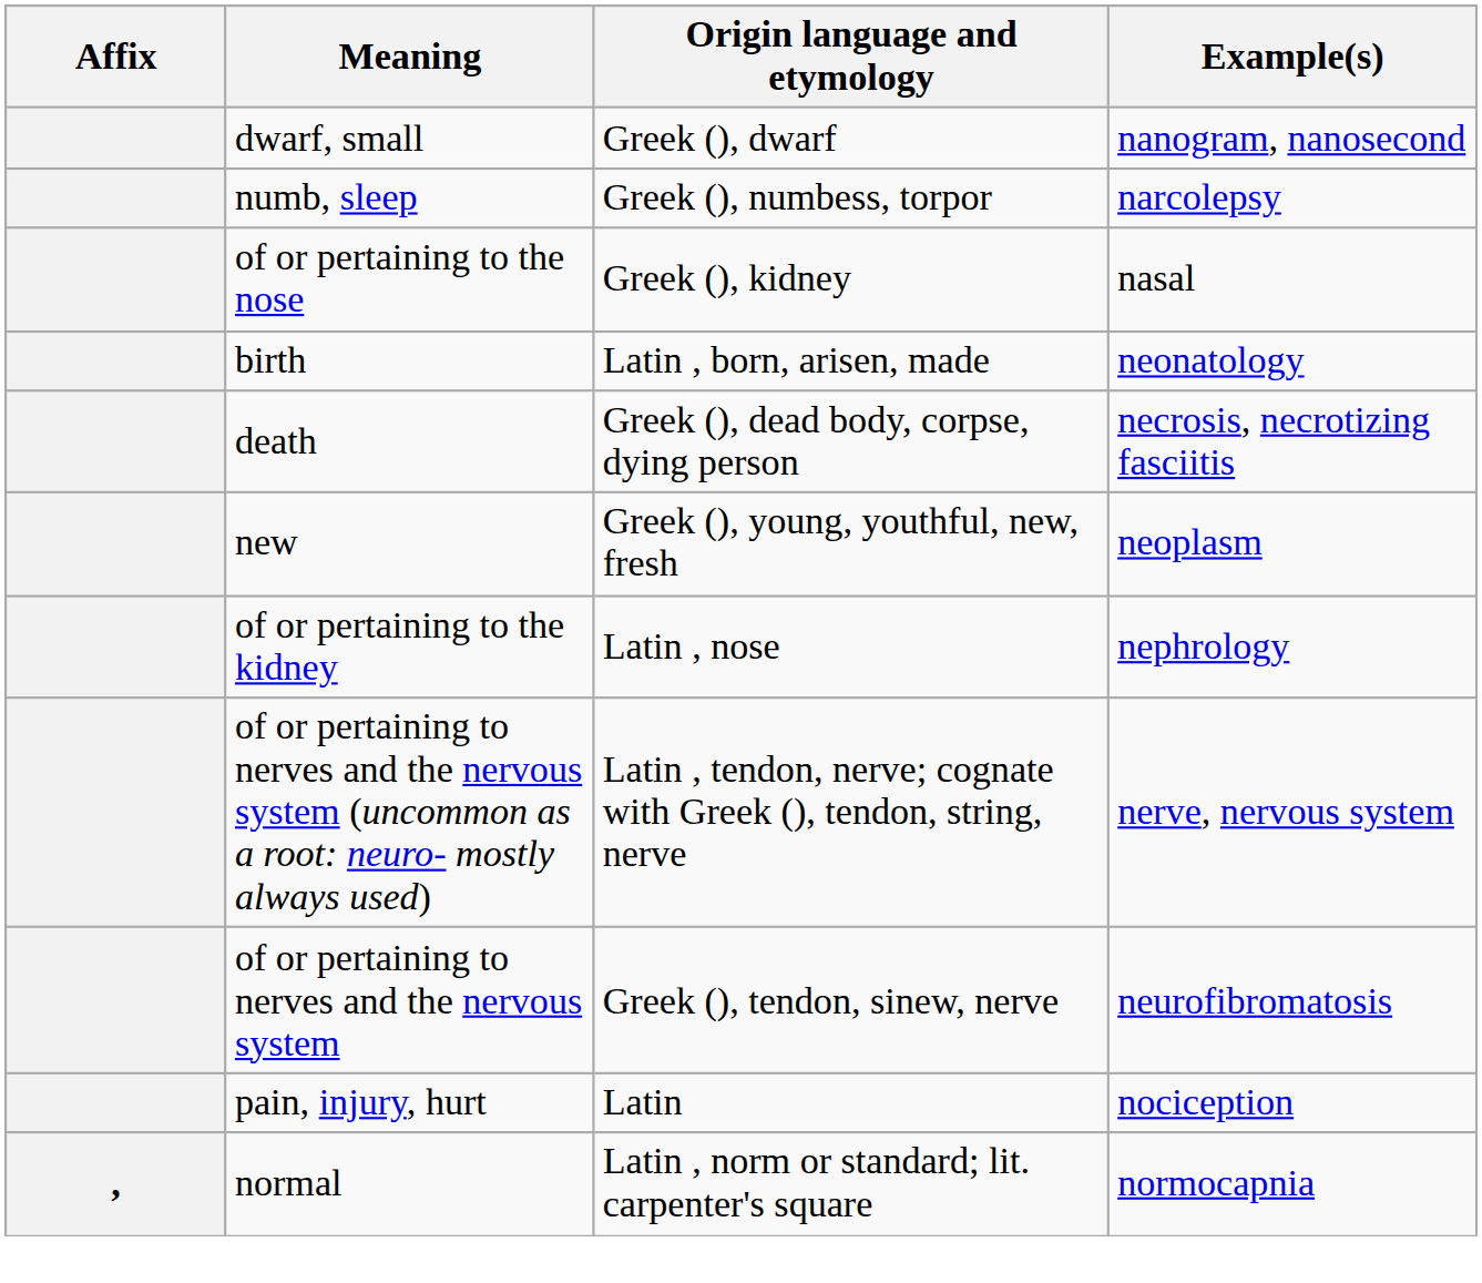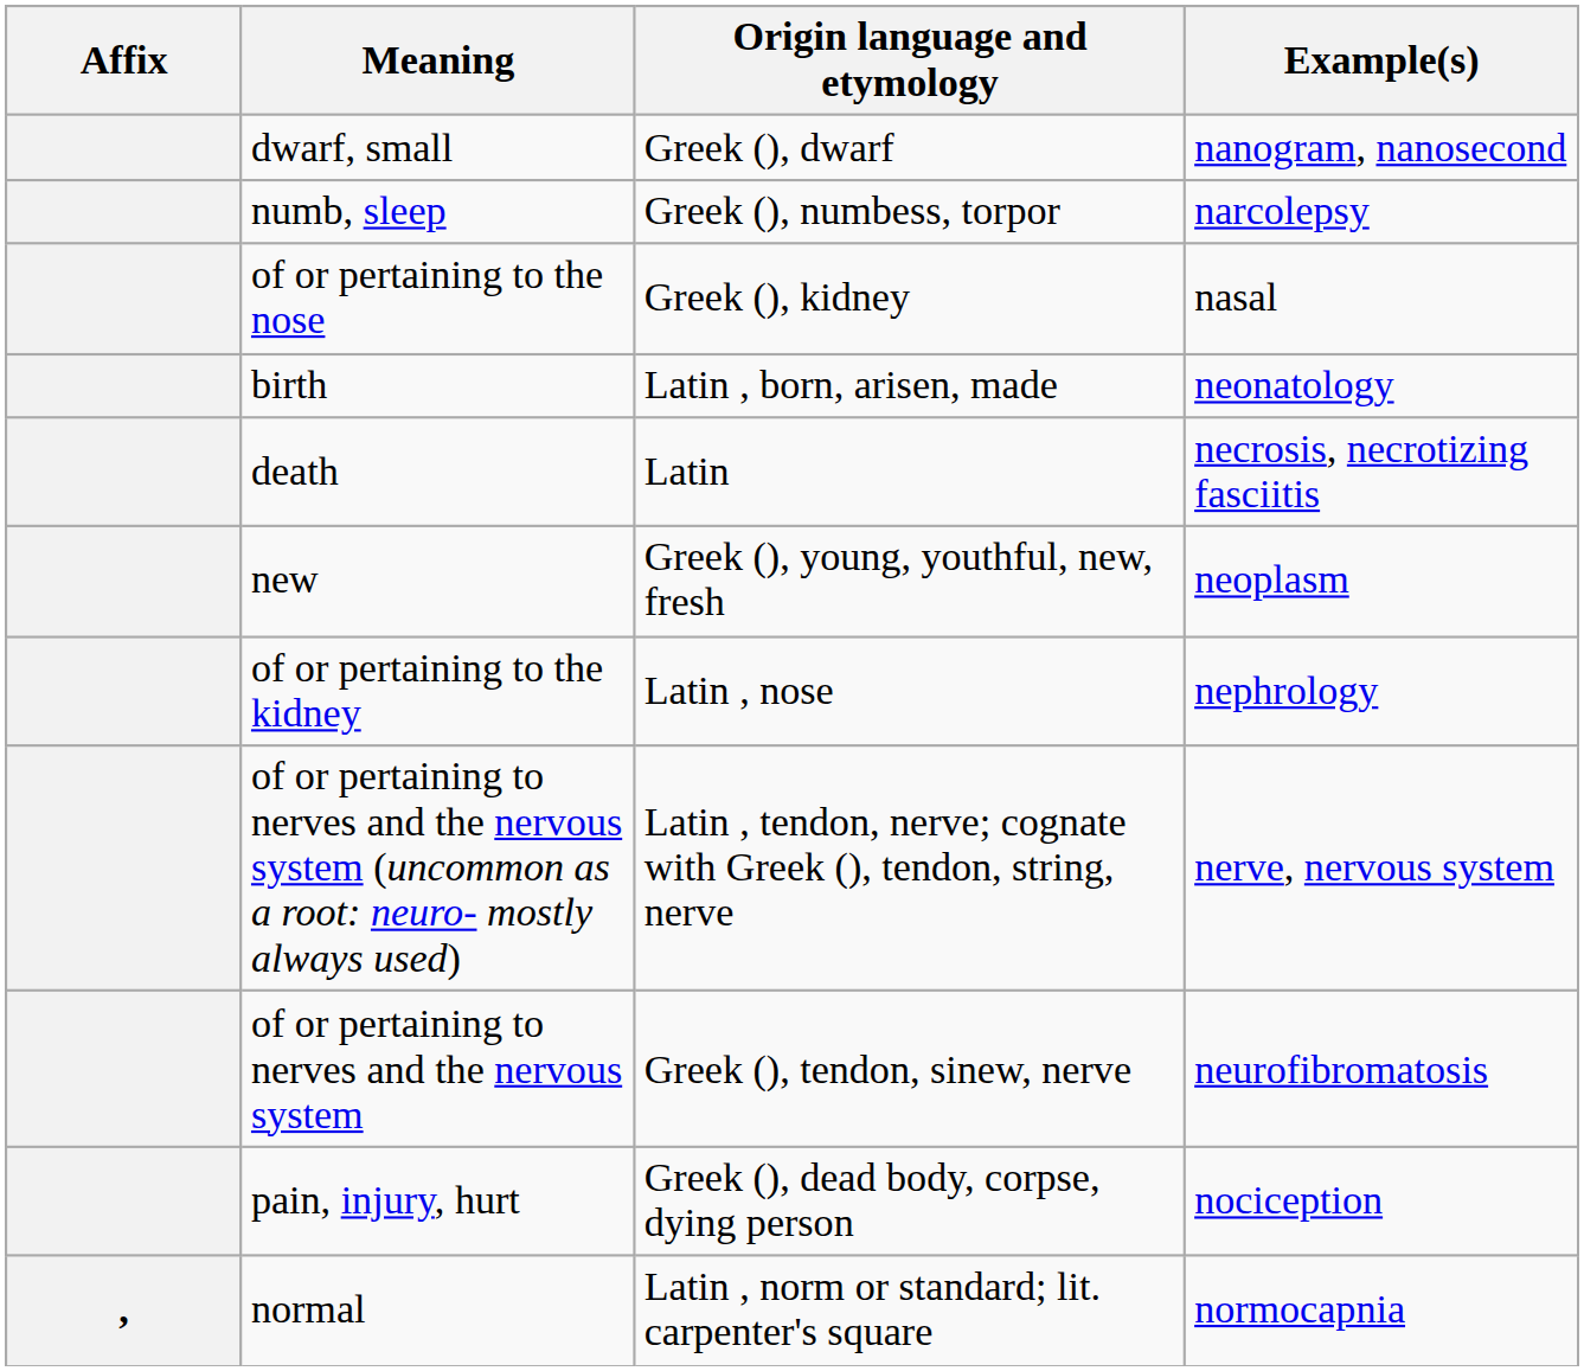 <table class="wikitable plainrowheaders" style="width:100%;">
 <tr>
 <th scope="col" style="width: 15%">Affix</th>
 <th scope="col" style="width: 25%">Meaning</th>
 <th scope="col" style="width: 35%">Origin language and etymology</th>
 <th scope="col" style="width: 25%">Example(s)</th>
 </tr>
 <tr>
 <th scope="row"><strong></strong></th>
 <td>dwarf, small</td>
 <td>Greek  (), dwarf</td>
 <td><a href='#'>nanogram</a>, <a href='#'>nanosecond</a></td>
 </tr>
 <tr>
 <th scope="row"><strong></strong></th>
 <td>numb, <a href='#'>sleep</a></td>
 <td>Greek  (), numbess, torpor</td>
 <td><a href='#'>narcolepsy</a></td>
 </tr>
 <tr>
 <th scope="row"><strong></strong></th>
 <td>of or pertaining to the <a href='#'>nose</a></td>
 <td>Greek  (), kidney</td>
 <td>nasal</td>
 </tr>
 <tr>
 <th scope="row"><strong></strong></th>
 <td>birth</td>
 <td>Latin , born, arisen, made</td>
 <td><a href='#'>neonatology</a></td>
 </tr>
 <tr>
 <th scope="row"><strong></strong></th>
 <td>death</td>
-<td>Greek  (), dead body, corpse, dying person</td>
+<td>Latin </td>
 <td><a href='#'>necrosis</a>, <a href='#'>necrotizing fasciitis</a></td>
 </tr>
 <tr>
 <th scope="row"><strong></strong></th>
 <td>new</td>
 <td>Greek  (), young, youthful, new, fresh</td>
 <td><a href='#'>neoplasm</a></td>
 </tr>
 <tr>
 <th scope="row"><strong></strong></th>
 <td>of or pertaining to the <a href='#'>kidney</a></td>
 <td>Latin , nose</td>
 <td><a href='#'>nephrology</a></td>
 </tr>
 <tr>
 <th scope="row"><strong></strong></th>
 <td>of or pertaining to nerves and the <a href='#'>nervous system</a> (<em>uncommon as a root: <a href='#'>neuro-</a> mostly always used</em>)</td>
 <td>Latin , tendon, nerve; cognate with Greek  (), tendon, string, nerve</td>
 <td><a href='#'>nerve</a>, <a href='#'>nervous system</a></td>
 </tr>
 <tr>
 <th scope="row"> <strong></strong></th>
 <td>of or pertaining to nerves and the <a href='#'>nervous system</a></td>
 <td>Greek  (), tendon, sinew, nerve</td>
 <td><a href='#'>neurofibromatosis</a></td>
 </tr>
 <tr>
 <th scope="row"><strong></strong></th>
 <td>pain, <a href='#'>injury</a>, hurt</td>
-<td>Latin </td>
+<td>Greek  (), dead body, corpse, dying person</td>
 <td><a href='#'>nociception</a></td>
 </tr>
 <tr>
 <th scope="row"><strong></strong>, <strong></strong></th>
 <td>normal</td>
 <td>Latin , norm or standard; lit. carpenter's square</td>
 <td><a href='#'>normocapnia</a></td>
 </tr>
 </table>
